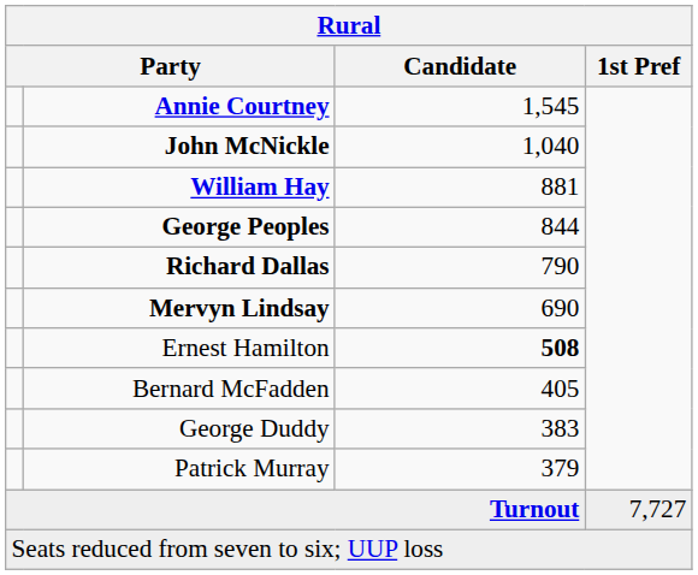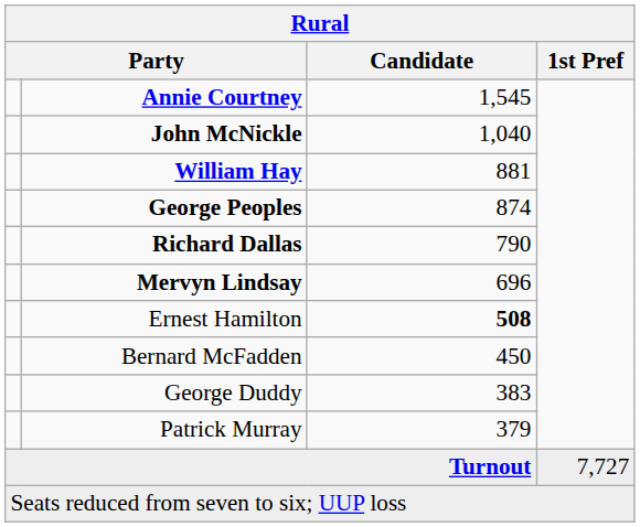 <table class="wikitable">
 <tr>
 <th colspan="4" align="center"><a href='#'>Rural</a></th>
 </tr>
 <tr>
 <th colspan="2" align="center" width=200>Party</th>
 <th width=150>Candidate</th>
 <th width=60>1st Pref</th>
 </tr>
 <tr>
 <td></td>
 <td align="right"><strong><a href='#'>Annie Courtney</a></strong></td>
 <td align="right">1,545</td>
 </tr>
 <tr>
 <td></td>
 <td align="right"><strong>John McNickle</strong></td>
 <td align="right">1,040</td>
 </tr>
 <tr>
 <td></td>
 <td align="right"><strong><a href='#'>William Hay</a></strong></td>
 <td align="right">881</td>
 </tr>
 <tr>
 <td></td>
 <td align="right"><strong>George Peoples</strong></td>
-<td align="right">844</td>
+<td align="right">874</td>
 </tr>
 <tr>
 <td></td>
 <td align="right"><strong>Richard Dallas</strong></td>
 <td align="right">790</td>
 </tr>
 <tr>
 <td></td>
 <td align="right"><strong>Mervyn Lindsay</strong></td>
-<td align="right">690</td>
+<td align="right">696</td>
 </tr>
 <tr>
 <td></td>
 <td align="right">Ernest Hamilton</td>
 <td align="right"><strong>508</strong></td>
 </tr>
 <tr>
 <td></td>
 <td align="right">Bernard McFadden</td>
-<td align="right">405</td>
+<td align="right">450</td>
 </tr>
 <tr>
 <td></td>
 <td align="right">George Duddy</td>
 <td align="right">383</td>
 </tr>
 <tr>
 <td></td>
 <td align="right">Patrick Murray</td>
 <td align="right">379</td>
 </tr>
 <tr bgcolor="EEEEEE">
 <td colspan=3 align="right"><strong><a href='#'>Turnout</a></strong></td>
 <td align="right">7,727</td>
 </tr>
 <tr>
 <td colspan=4 bgcolor="EEEEEE">Seats reduced from seven to six; <a href='#'>UUP</a> loss</td>
 </tr>
 </table>
